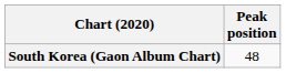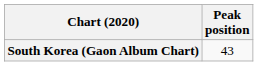 <table class="wikitable plainrowheaders" style="text-align:center">
 <tr>
 <th>Chart (2020)</th>
 <th>Peak<br>position</th>
 </tr>
 <tr>
 <th scope="row">South Korea (Gaon Album Chart)</th>
-<td>48</td>
+<td>43</td>
 </tr>
 </table>
